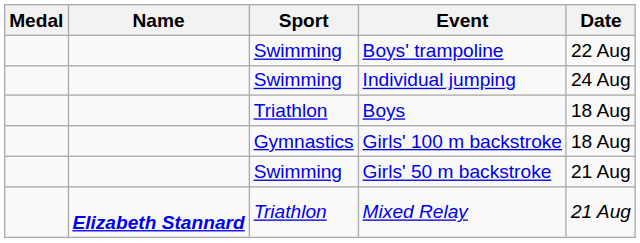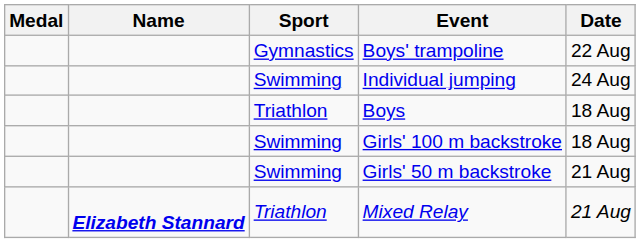 <table class="wikitable sortable" style="font-size:90%">
 <tr>
 <th>Medal</th>
 <th>Name</th>
 <th>Sport</th>
 <th>Event</th>
 <th>Date</th>
 </tr>
 <tr>
 <td></td>
 <td></td>
-<td><a href='#'>Swimming</a></td>
+<td><a href='#'>Gymnastics</a></td>
 <td><a href='#'>Boys' trampoline</a></td>
 <td>22 Aug</td>
 </tr>
 <tr>
 <td></td>
 <td></td>
 <td><a href='#'>Swimming</a></td>
 <td><a href='#'>Individual jumping</a></td>
 <td>24 Aug</td>
 </tr>
 <tr>
 <td></td>
 <td></td>
 <td><a href='#'>Triathlon</a></td>
 <td><a href='#'>Boys</a></td>
 <td>18 Aug</td>
 </tr>
 <tr>
 <td></td>
 <td></td>
-<td><a href='#'>Gymnastics</a></td>
+<td><a href='#'>Swimming</a></td>
 <td><a href='#'>Girls' 100 m backstroke</a></td>
 <td>18 Aug</td>
 </tr>
 <tr>
 <td></td>
 <td></td>
 <td><a href='#'>Swimming</a></td>
 <td><a href='#'>Girls' 50 m backstroke</a></td>
 <td>21 Aug</td>
 </tr>
 <tr>
 <td><em></em></td>
 <td><strong><em><br><a href='#'>Elizabeth Stannard</a></em></strong></td>
 <td><em><a href='#'>Triathlon</a></em></td>
 <td><em><a href='#'>Mixed Relay</a></em></td>
 <td><em>21 Aug</em></td>
 </tr>
 </table>
